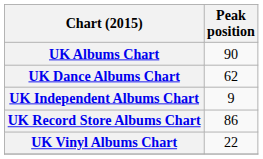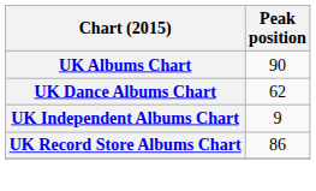 <table class="wikitable sortable plainrowheaders" style="text-align:center">
 <tr>
 <th scope="col">Chart (2015)</th>
 <th scope="col">Peak<br>position</th>
 </tr>
 <tr>
 <th scope="row"><a href='#'>UK Albums Chart</a></th>
 <td>90</td>
 </tr>
 <tr>
 <th scope="row"><a href='#'>UK Dance Albums Chart</a></th>
 <td>62</td>
 </tr>
 <tr>
 <th scope="row"><a href='#'>UK Independent Albums Chart</a></th>
 <td>9</td>
 </tr>
 <tr>
 <th scope="row"><a href='#'>UK Record Store Albums Chart</a></th>
 <td>86</td>
 </tr>
 <tr>
-<th scope="row"><a href='#'>UK Vinyl Albums Chart</a></th>
-<td>22</td>
-</tr>
-<tr>
 </tr>
 </table>
